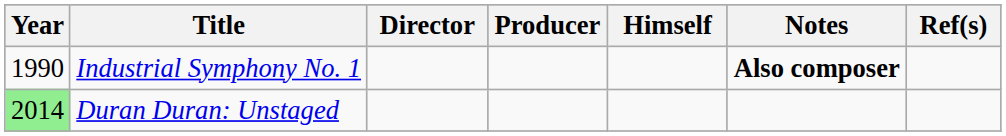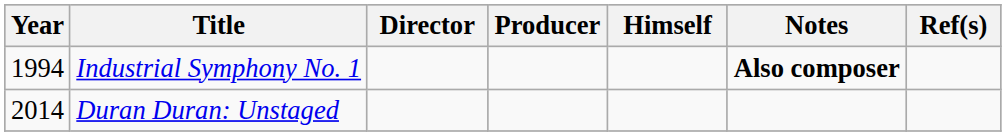 <table class="wikitable plainrowheaders">
 <tr>
 <th scope="col">Year</th>
 <th scope="col">Title</th>
 <th scope="col" style="width:65px;">Director</th>
 <th scope="col" style="width:65px;">Producer</th>
 <th scope="col" style="width:65px;">Himself</th>
 <th scope="col">Notes</th>
 <th scope="col" style="width:50px;">Ref(s)</th>
 </tr>
 <tr>
-<td>1990</td>
+<td>1994</td>
 <td><em><a href='#'>Industrial Symphony No. 1</a></em></td>
 <td></td>
 <td></td>
 <td></td>
 <td><strong>Also composer</strong></td>
 <td style="text-align:center;"></td>
 </tr>
 <tr>
-<td style="background: lightgreen;">2014</td>
+<td>2014</td>
 <td><em><a href='#'>Duran Duran: Unstaged</a></em></td>
 <td></td>
 <td></td>
 <td></td>
 <td></td>
 <td style="text-align:center;"></td>
 </tr>
 </table>
